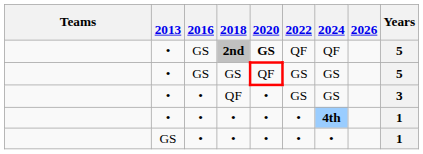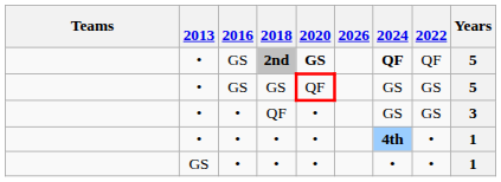 <table class="wikitable" style="text-align:center; font-size:100%;">
 <tr>
 <th style="width:170px;">Teams</th>
 <th><br><a href='#'>2013</a></th>
 <th><br><a href='#'>2016</a></th>
 <th><br><a href='#'>2018</a></th>
 <th><br><a href='#'>2020</a></th>
+<th><br><a href='#'>2026</a></th>
+<th><br><a href='#'>2024</a></th>
 <th><br><a href='#'>2022</a></th>
-<th><br><a href='#'>2024</a></th>
-<th><br><a href='#'>2026</a></th>
 <th>Years</th>
 </tr>
 <tr>
 <td style="text-align:left;"></td>
 <td>•</td>
 <td>GS</td>
 <td style="background-color:Silver;"><strong>2nd</strong></td>
 <td><strong>GS</strong></td>
+<td></td>
+<td><strong>QF</strong></td>
 <td>QF</td>
-<td>QF</td>
-<td></td>
 <th>5</th>
 </tr>
 <tr>
 <td style="text-align:left;"></td>
 <td>•</td>
 <td>GS</td>
 <td>GS</td>
 <td style="border:3px solid red;">QF</td>
+<td></td>
 <td>GS</td>
 <td>GS</td>
-<td></td>
 <th>5</th>
 </tr>
 <tr>
 <td style="text-align:left;"></td>
 <td>•</td>
 <td>•</td>
 <td>QF</td>
 <td>•</td>
+<td></td>
 <td>GS</td>
 <td>GS</td>
-<td></td>
 <th>3</th>
 </tr>
 <tr>
 <td style="text-align:left;"></td>
 <td>•</td>
 <td>•</td>
 <td>•</td>
 <td>•</td>
+<td></td>
+<td style="background-color:#9acdff;"><strong>4th</strong></td>
 <td>•</td>
-<td style="background-color:#9acdff;"><strong>4th</strong></td>
-<td></td>
 <th>1</th>
 </tr>
 <tr>
 <td style="text-align:left;"></td>
 <td>GS</td>
 <td>•</td>
 <td>•</td>
 <td>•</td>
+<td></td>
 <td>•</td>
 <td>•</td>
-<td></td>
 <th>1</th>
 </tr>
 </table>
